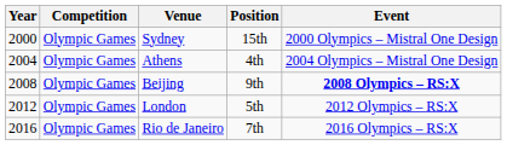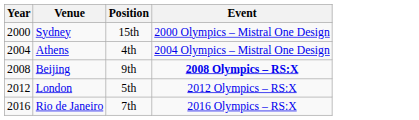 <table class="wikitable" style="text-align:center;">
 <tr>
 <th>Year</th>
-<th>Competition</th>
 <th>Venue</th>
 <th>Position</th>
 <th>Event</th>
 </tr>
 <tr>
 <td rowspan=1>2000</td>
-<td rowspan=1 align=left><a href='#'>Olympic Games</a></td>
 <td rowspan=1 align=left> <a href='#'>Sydney</a></td>
 <td>15th</td>
 <td><a href='#'>2000 Olympics – Mistral One Design</a></td>
 </tr>
 <tr>
 <td rowspan=1>2004</td>
-<td rowspan=1 align=left><a href='#'>Olympic Games</a></td>
 <td rowspan=1 align=left> <a href='#'>Athens</a></td>
 <td>4th</td>
 <td><a href='#'>2004 Olympics – Mistral One Design</a></td>
 </tr>
 <tr>
 <td rowspan=1>2008</td>
-<td rowspan=1 align=left><a href='#'>Olympic Games</a></td>
 <td rowspan=1 align=left> <a href='#'>Beijing</a></td>
 <td>9th</td>
 <td><strong><a href='#'>2008 Olympics – RS:X</a></strong></td>
 </tr>
 <tr>
 <td rowspan=1>2012</td>
-<td rowspan=1 align=left><a href='#'>Olympic Games</a></td>
 <td rowspan=1 align=left> <a href='#'>London</a></td>
 <td>5th</td>
 <td><a href='#'>2012 Olympics – RS:X</a></td>
 </tr>
 <tr>
 <td rowspan=1>2016</td>
-<td rowspan=1 align=left><a href='#'>Olympic Games</a></td>
 <td rowspan=1 align=left> <a href='#'>Rio de Janeiro</a></td>
 <td>7th</td>
 <td><a href='#'>2016 Olympics – RS:X</a></td>
 </tr>
 </table>
